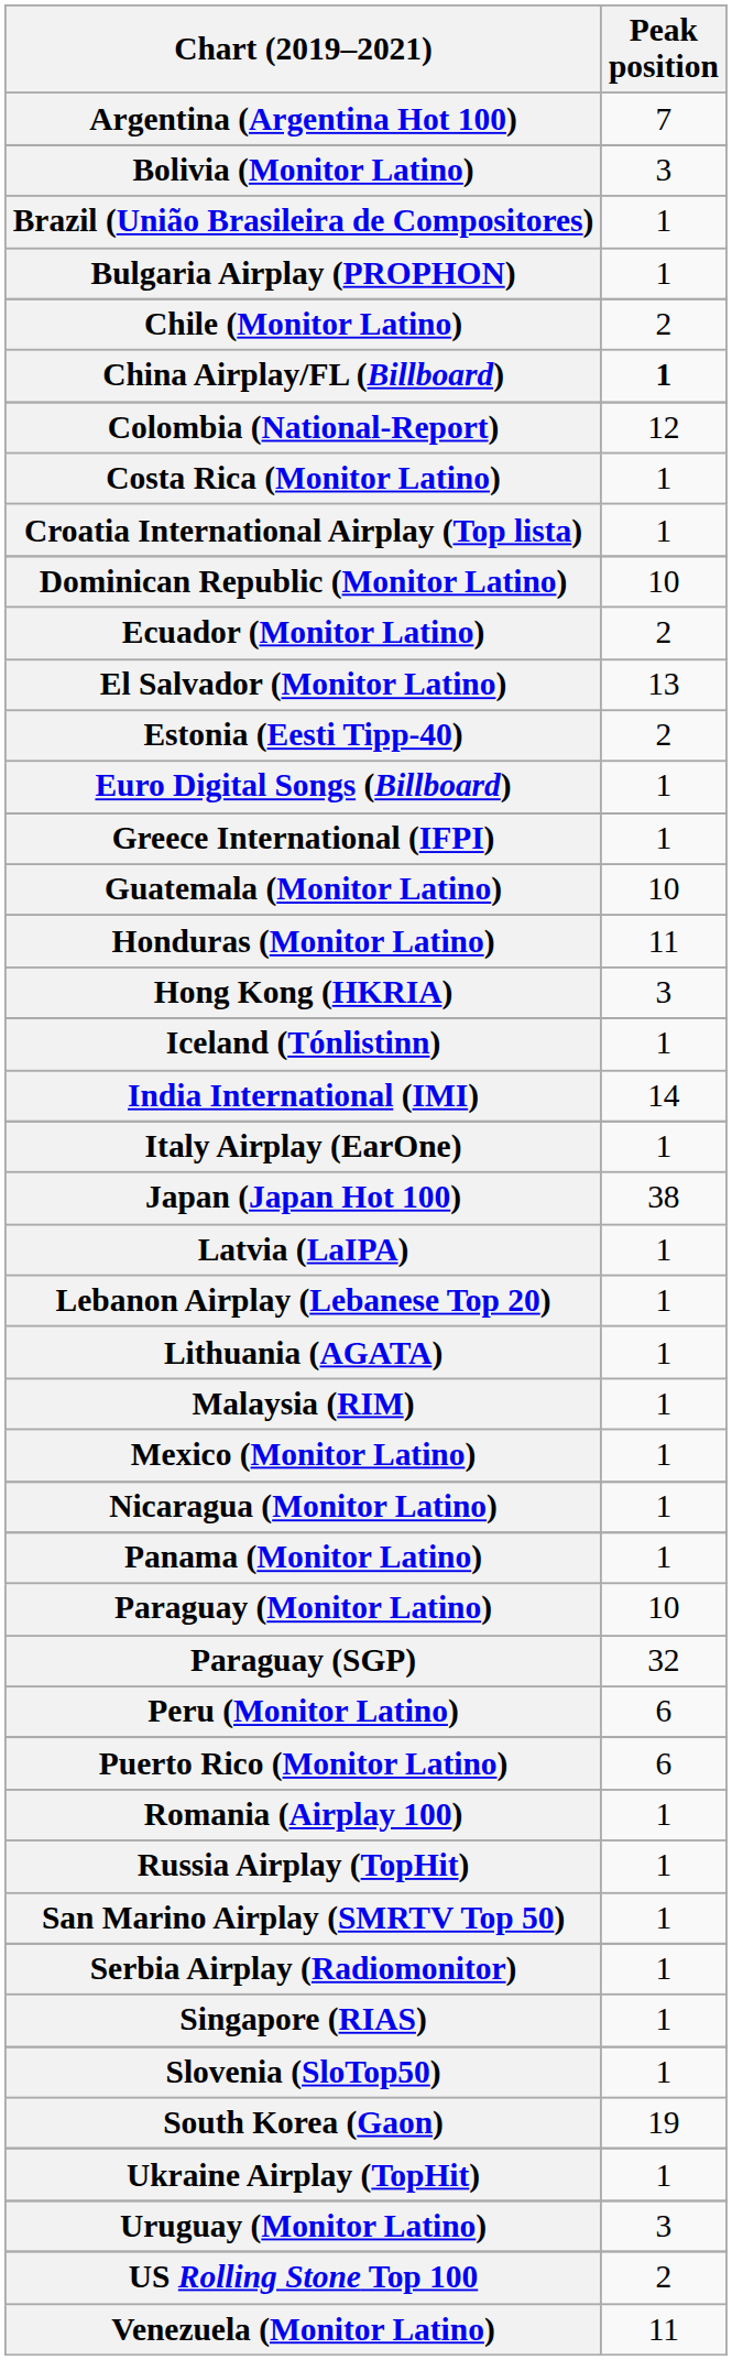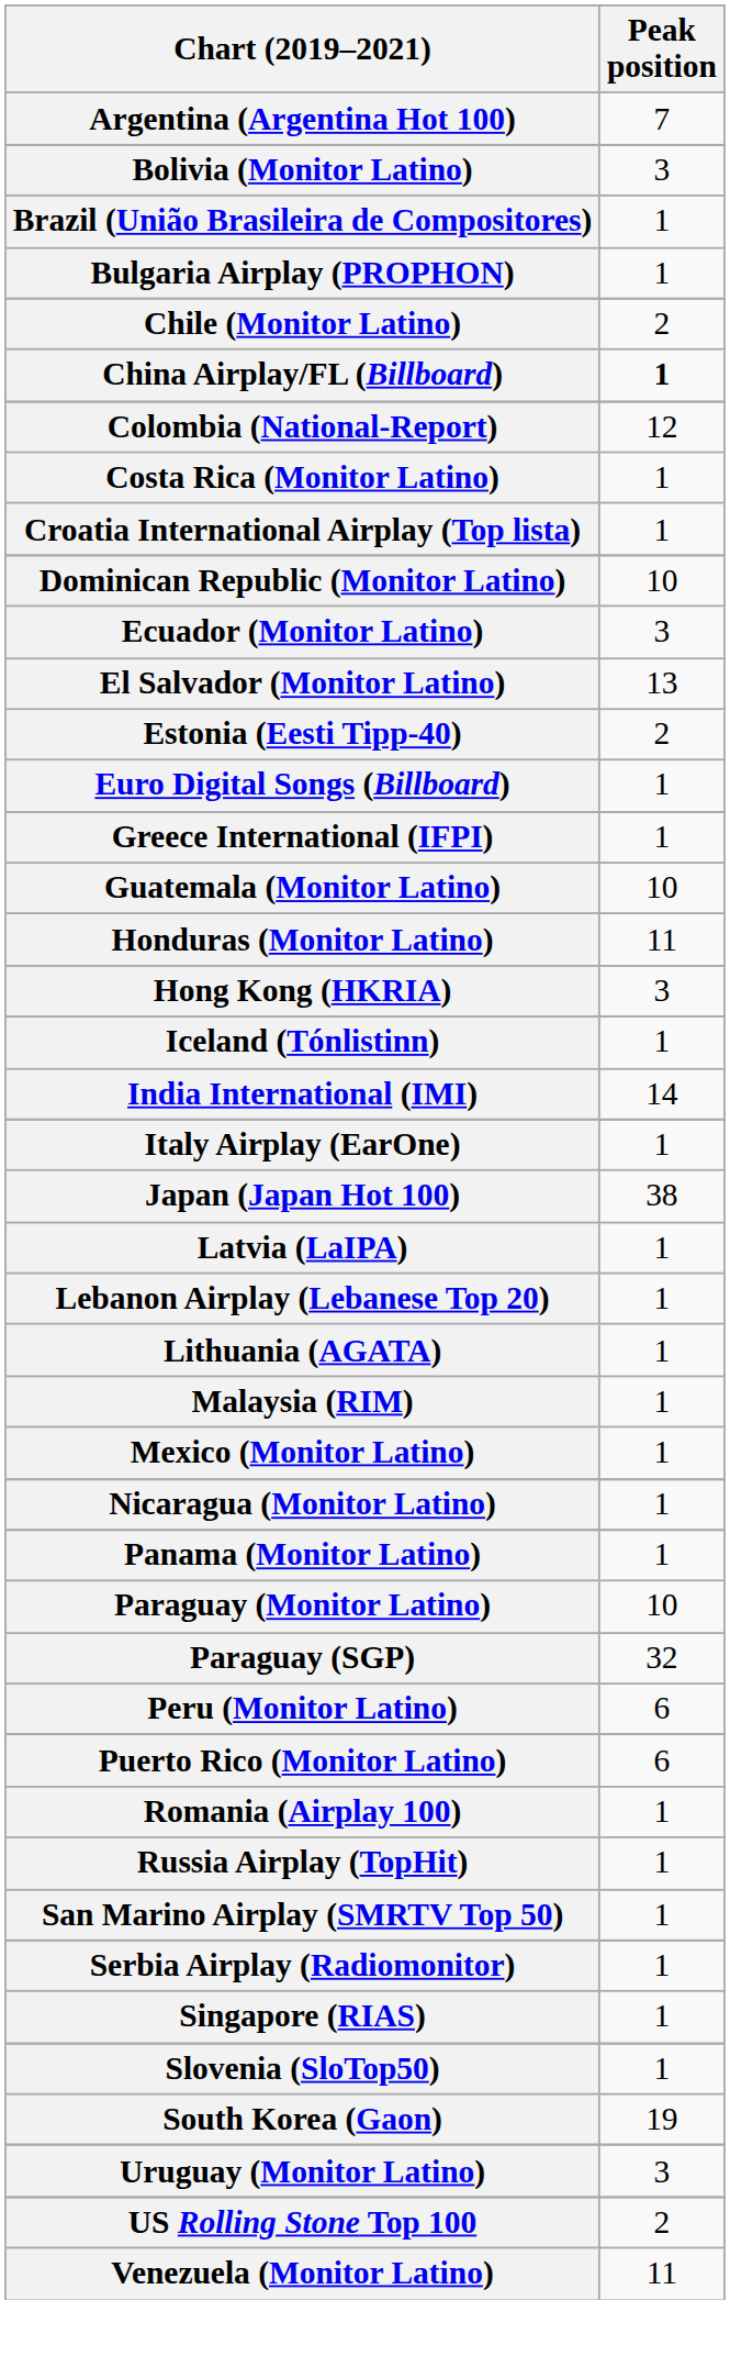 <table class="wikitable sortable plainrowheaders" style="text-align:center">
 <tr>
 <th scope="col">Chart (2019–2021)</th>
 <th scope="col">Peak<br>position</th>
 </tr>
 <tr>
 <th scope="row">Argentina (<a href='#'>Argentina Hot 100</a>)</th>
 <td>7</td>
 </tr>
 <tr>
 </tr>
 <tr>
 </tr>
 <tr>
 </tr>
 <tr>
 </tr>
 <tr>
 <th scope="row">Bolivia (<a href='#'>Monitor Latino</a>)</th>
 <td>3</td>
 </tr>
 <tr>
 <th scope="row">Brazil (<a href='#'>União Brasileira de Compositores</a>)</th>
 <td>1</td>
 </tr>
 <tr>
 <th scope="row">Bulgaria Airplay (<a href='#'>PROPHON</a>)</th>
 <td>1</td>
 </tr>
 <tr>
 </tr>
 <tr>
 </tr>
 <tr>
 </tr>
 <tr>
 </tr>
 <tr>
 <th scope="row">Chile (<a href='#'>Monitor Latino</a>)</th>
 <td>2</td>
 </tr>
 <tr>
 <th scope="row">China Airplay/FL (<em><a href='#'>Billboard</a></em>)</th>
 <td><strong>1</strong></td>
 </tr>
 <tr>
 </tr>
 <tr>
 <th scope="row">Colombia (<a href='#'>National-Report</a>)</th>
 <td>12</td>
 </tr>
 <tr>
 <th scope="row">Costa Rica (<a href='#'>Monitor Latino</a>)</th>
 <td>1</td>
 </tr>
 <tr>
 <th scope="row">Croatia International Airplay (<a href='#'>Top lista</a>)</th>
 <td>1</td>
 </tr>
 <tr>
 </tr>
 <tr>
 </tr>
 <tr>
 </tr>
 <tr>
 <th scope="row">Dominican Republic (<a href='#'>Monitor Latino</a>)</th>
 <td>10</td>
 </tr>
 <tr>
 <th scope="row">Ecuador (<a href='#'>Monitor Latino</a>)</th>
-<td>2</td>
+<td>3</td>
 </tr>
 <tr>
 <th scope="row">El Salvador (<a href='#'>Monitor Latino</a>)</th>
 <td>13</td>
 </tr>
 <tr>
 <th scope="row">Estonia (<a href='#'>Eesti Tipp-40</a>)</th>
 <td>2</td>
 </tr>
 <tr>
 <th scope="row"><a href='#'>Euro Digital Songs</a> (<em><a href='#'>Billboard</a></em>)</th>
 <td>1</td>
 </tr>
 <tr>
 </tr>
 <tr>
 </tr>
 <tr>
 </tr>
 <tr>
 </tr>
 <tr>
 <th scope="row">Greece International (<a href='#'>IFPI</a>)</th>
 <td>1</td>
 </tr>
 <tr>
 <th scope="row">Guatemala (<a href='#'>Monitor Latino</a>)</th>
 <td>10</td>
 </tr>
 <tr>
 <th scope="row">Honduras (<a href='#'>Monitor Latino</a>)</th>
 <td>11</td>
 </tr>
 <tr>
 <th scope="row">Hong Kong (<a href='#'>HKRIA</a>)</th>
 <td>3</td>
 </tr>
 <tr>
 </tr>
 <tr>
 </tr>
 <tr>
 </tr>
 <tr>
 </tr>
 <tr>
 <th scope="row">Iceland (<a href='#'>Tónlistinn</a>)</th>
 <td>1</td>
 </tr>
 <tr>
 <th scope="row"><a href='#'>India International</a> (<a href='#'>IMI</a>)</th>
 <td>14</td>
 </tr>
 <tr>
 </tr>
 <tr>
 </tr>
 <tr>
 <th scope="row">Italy Airplay (EarOne)</th>
 <td>1</td>
 </tr>
 <tr>
 <th scope="row">Japan (<a href='#'>Japan Hot 100</a>)</th>
 <td>38</td>
 </tr>
 <tr>
 <th scope="row">Latvia (<a href='#'>LaIPA</a>)</th>
 <td>1</td>
 </tr>
 <tr>
 <th scope="row">Lebanon Airplay (<a href='#'>Lebanese Top 20</a>)</th>
 <td>1</td>
 </tr>
 <tr>
 <th scope="row">Lithuania (<a href='#'>AGATA</a>)</th>
 <td>1</td>
 </tr>
 <tr>
 <th scope="row">Malaysia (<a href='#'>RIM</a>)</th>
 <td>1</td>
 </tr>
 <tr>
 <th scope="row">Mexico (<a href='#'>Monitor Latino</a>)</th>
 <td>1</td>
 </tr>
 <tr>
 </tr>
 <tr>
 </tr>
 <tr>
 </tr>
 <tr>
 <th scope="row">Nicaragua (<a href='#'>Monitor Latino</a>)</th>
 <td>1</td>
 </tr>
 <tr>
 </tr>
 <tr>
 <th scope="row">Panama (<a href='#'>Monitor Latino</a>)</th>
 <td>1</td>
 </tr>
 <tr>
 <th scope="row">Paraguay (<a href='#'>Monitor Latino</a>)</th>
 <td>10</td>
 </tr>
 <tr>
 <th scope="row">Paraguay (SGP)</th>
 <td>32</td>
 </tr>
 <tr>
 <th scope="row">Peru (<a href='#'>Monitor Latino</a>)</th>
 <td>6</td>
 </tr>
 <tr>
 </tr>
 <tr>
 </tr>
 <tr>
 <th scope="row">Puerto Rico (<a href='#'>Monitor Latino</a>)</th>
 <td>6</td>
 </tr>
 <tr>
 <th scope="row">Romania (<a href='#'>Airplay 100</a>)</th>
 <td>1</td>
 </tr>
 <tr>
 <th scope="row">Russia Airplay (<a href='#'>TopHit</a>)</th>
 <td>1</td>
 </tr>
 <tr>
 <th scope="row">San Marino Airplay (<a href='#'>SMRTV Top 50</a>)</th>
 <td>1</td>
 </tr>
 <tr>
 </tr>
 <tr>
 <th scope="row">Serbia Airplay (<a href='#'>Radiomonitor</a>)</th>
 <td>1</td>
 </tr>
 <tr>
 <th scope="row">Singapore (<a href='#'>RIAS</a>)</th>
 <td>1</td>
 </tr>
 <tr>
 </tr>
 <tr>
 </tr>
 <tr>
 <th scope="row">Slovenia (<a href='#'>SloTop50</a>)</th>
 <td>1</td>
 </tr>
 <tr>
 <th scope="row">South Korea (<a href='#'>Gaon</a>)</th>
 <td>19</td>
 </tr>
 <tr>
 </tr>
 <tr>
 </tr>
 <tr>
 </tr>
 <tr>
-<th scope="row">Ukraine Airplay (<a href='#'>TopHit</a>)</th>
-<td>1</td>
-</tr>
-<tr>
 </tr>
 <tr>
 <th scope="row">Uruguay (<a href='#'>Monitor Latino</a>)</th>
 <td>3</td>
 </tr>
 <tr>
 </tr>
 <tr>
 </tr>
 <tr>
 </tr>
 <tr>
 </tr>
 <tr>
 </tr>
 <tr>
 </tr>
 <tr>
 </tr>
 <tr>
 </tr>
 <tr>
 <th scope="row">US <a href='#'><em>Rolling Stone</em> Top 100</a></th>
 <td>2</td>
 </tr>
 <tr>
 <th scope="row">Venezuela (<a href='#'>Monitor Latino</a>)</th>
 <td>11</td>
 </tr>
 </table>
